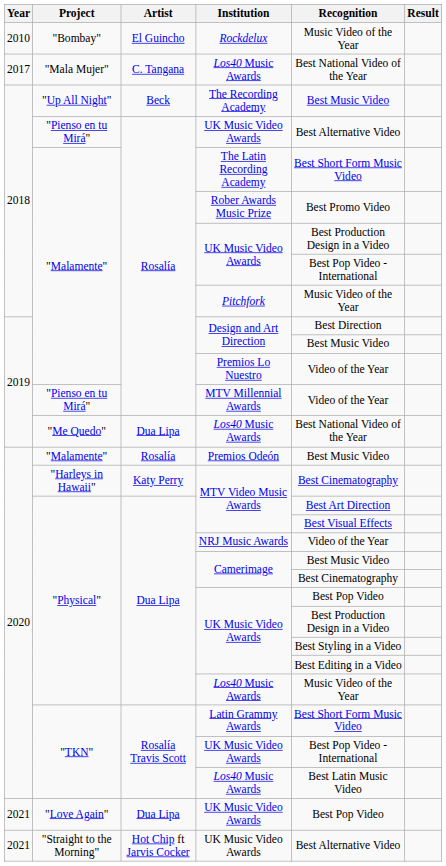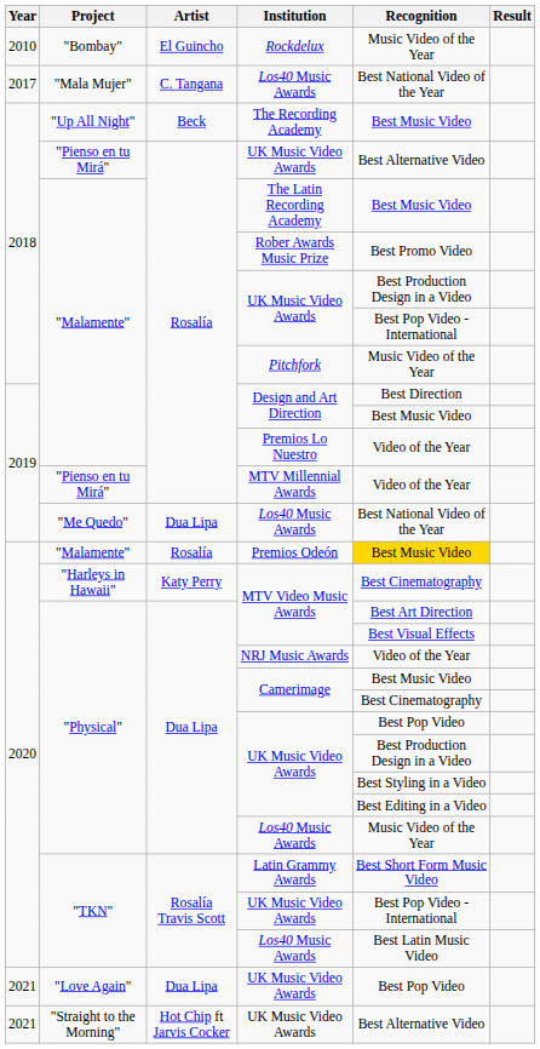 <table class="wikitable plainrowheaders" style="text-align:center;">
 <tr>
 <th>Year</th>
 <th>Project</th>
 <th>Artist</th>
 <th>Institution</th>
 <th>Recognition</th>
 <th>Result</th>
 </tr>
 <tr>
 <td>2010</td>
 <td>"Bombay"</td>
 <td><a href='#'>El Guincho</a></td>
 <td><em><a href='#'>Rockdelux</a></em></td>
 <td>Music Video of the Year</td>
 <td></td>
 </tr>
 <tr>
 <td>2017</td>
 <td>"Mala Mujer"</td>
 <td><a href='#'>C. Tangana</a></td>
 <td><a href='#'><em>Los40</em> Music Awards</a></td>
 <td>Best National Video of the Year</td>
 <td></td>
 </tr>
 <tr>
 <td rowspan="7">2018</td>
 <td>"<a href='#'>Up All Night</a>"</td>
 <td><a href='#'>Beck</a></td>
 <td><a href='#'>The Recording Academy</a></td>
 <td><a href='#'>Best Music Video</a></td>
 <td></td>
 </tr>
 <tr>
 <td>"<a href='#'>Pienso en tu Mirá</a>"</td>
 <td rowspan="10"><a href='#'>Rosalía</a></td>
 <td><a href='#'>UK Music Video Awards</a></td>
 <td>Best Alternative Video</td>
 <td></td>
 </tr>
 <tr>
 <td rowspan="8">"<a href='#'>Malamente</a>"</td>
 <td><a href='#'>The Latin Recording Academy</a></td>
-<td><a href='#'>Best Short Form Music Video</a></td>
+<td><a href='#'>Best Music Video</a></td>
 <td></td>
 </tr>
 <tr>
 <td><a href='#'>Rober Awards Music Prize</a></td>
 <td>Best Promo Video</td>
 <td></td>
 </tr>
 <tr>
 <td rowspan="2"><a href='#'>UK Music Video Awards</a></td>
 <td>Best Production Design in a Video</td>
 <td></td>
 </tr>
 <tr>
 <td>Best Pop Video - International</td>
 <td></td>
 </tr>
 <tr>
 <td><em><a href='#'>Pitchfork</a></em></td>
 <td>Music Video of the Year</td>
 <td></td>
 </tr>
 <tr>
 <td rowspan="5">2019</td>
 <td rowspan="2"><a href='#'>Design and Art Direction</a></td>
 <td>Best Direction</td>
 <td></td>
 </tr>
 <tr>
 <td>Best Music Video</td>
 <td></td>
 </tr>
 <tr>
 <td><a href='#'>Premios Lo Nuestro</a></td>
 <td>Video of the Year</td>
 <td></td>
 </tr>
 <tr>
 <td>"<a href='#'>Pienso en tu Mirá</a>"</td>
 <td><a href='#'>MTV Millennial Awards</a></td>
 <td>Video of the Year</td>
 <td></td>
 </tr>
 <tr>
 <td>"<a href='#'>Me Quedo</a>"</td>
 <td><a href='#'>Dua Lipa</a></td>
 <td><a href='#'><em>Los40</em> Music Awards</a></td>
 <td>Best National Video of the Year</td>
 <td></td>
 </tr>
 <tr>
 <td rowspan="15">2020</td>
 <td>"<a href='#'>Malamente</a>"</td>
 <td><a href='#'>Rosalía</a></td>
 <td><a href='#'>Premios Odeón</a></td>
-<td>Best Music Video</td>
+<td style="background: gold;">Best Music Video</td>
 <td></td>
 </tr>
 <tr>
 <td>"<a href='#'>Harleys in Hawaii</a>"</td>
 <td><a href='#'>Katy Perry</a></td>
 <td rowspan="3"><a href='#'>MTV Video Music Awards</a></td>
 <td><a href='#'>Best Cinematography</a></td>
 <td></td>
 </tr>
 <tr>
 <td rowspan="10">"<a href='#'>Physical</a>"</td>
 <td rowspan="10"><a href='#'>Dua Lipa</a></td>
 <td><a href='#'>Best Art Direction</a></td>
 <td></td>
 </tr>
 <tr>
 <td><a href='#'>Best Visual Effects</a></td>
 <td></td>
 </tr>
 <tr>
 <td><a href='#'>NRJ Music Awards</a></td>
 <td>Video of the Year</td>
 <td></td>
 </tr>
 <tr>
 <td rowspan="2"><a href='#'>Camerimage</a></td>
 <td>Best Music Video</td>
 <td></td>
 </tr>
 <tr>
 <td>Best Cinematography</td>
 <td></td>
 </tr>
 <tr>
 <td rowspan="4"><a href='#'>UK Music Video Awards</a></td>
 <td>Best Pop Video</td>
 <td></td>
 </tr>
 <tr>
 <td>Best Production Design in a Video</td>
 <td></td>
 </tr>
 <tr>
 <td>Best Styling in a Video</td>
 <td></td>
 </tr>
 <tr>
 <td>Best Editing in a Video</td>
 <td></td>
 </tr>
 <tr>
 <td><a href='#'><em>Los40</em> Music Awards</a></td>
 <td>Music Video of the Year</td>
 <td></td>
 </tr>
 <tr>
 <td rowspan="3">"<a href='#'>TKN</a>"</td>
 <td rowspan="3"><a href='#'>Rosalía</a><br><a href='#'>Travis Scott</a></td>
 <td><a href='#'>Latin Grammy Awards</a></td>
 <td><a href='#'>Best Short Form Music Video</a></td>
 <td></td>
 </tr>
 <tr>
 <td><a href='#'>UK Music Video Awards</a></td>
 <td>Best Pop Video - International</td>
 <td></td>
 </tr>
 <tr>
 <td><a href='#'><em>Los40</em> Music Awards</a></td>
 <td>Best Latin Music Video</td>
 <td></td>
 </tr>
 <tr>
 <td>2021</td>
 <td>"<a href='#'>Love Again</a>"</td>
 <td><a href='#'>Dua Lipa</a></td>
 <td><a href='#'>UK Music Video Awards</a></td>
 <td>Best Pop Video</td>
 <td></td>
 </tr>
 <tr>
 <td>2021</td>
 <td>"Straight to the Morning"</td>
 <td><a href='#'>Hot Chip</a> ft <a href='#'>Jarvis Cocker</a></td>
 <td>UK Music Video Awards</td>
 <td>Best Alternative Video</td>
 <td></td>
 </tr>
 </table>
